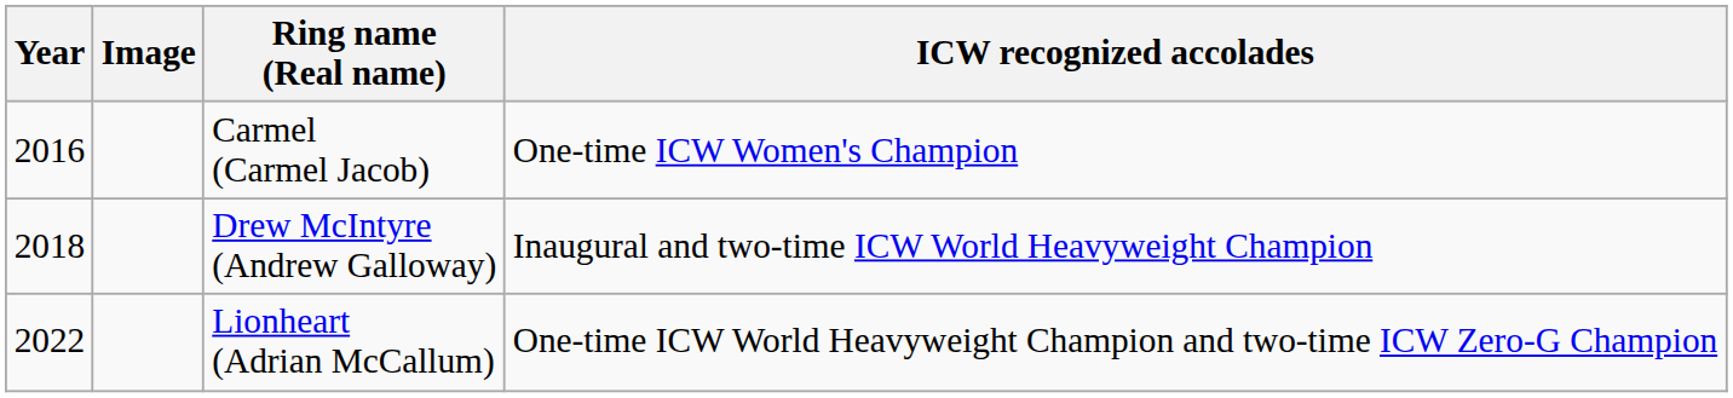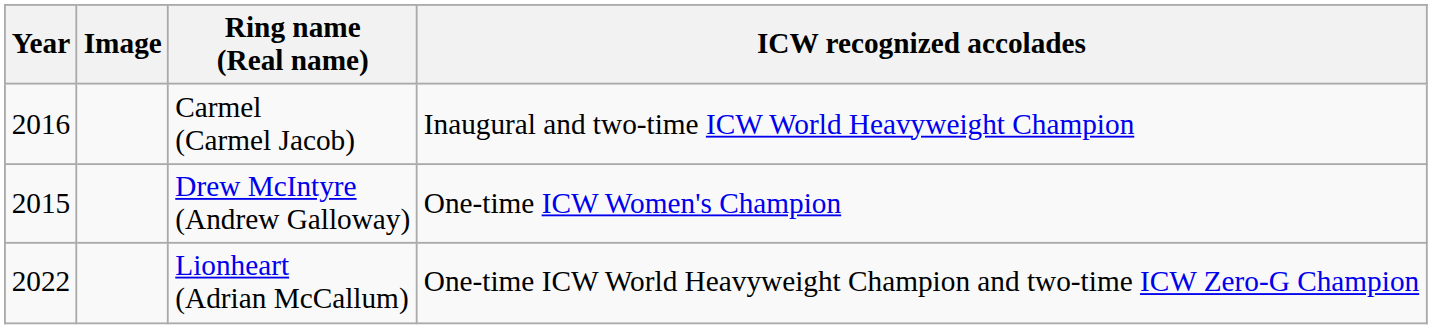 <table class="wikitable sortable">
 <tr>
 <th>Year</th>
 <th class="unsortable">Image</th>
 <th>Ring name<br>(Real name)</th>
 <th class="unsortable">ICW recognized accolades</th>
 </tr>
 <tr>
 <td>2016</td>
 <td></td>
 <td>Carmel <br>(Carmel Jacob)</td>
-<td>One-time <a href='#'>ICW Women's Champion</a></td>
+<td>Inaugural and two-time <a href='#'>ICW World Heavyweight Champion</a></td>
 </tr>
 <tr>
-<td>2018</td>
+<td>2015</td>
 <td></td>
 <td><a href='#'>Drew McIntyre</a><br>(Andrew Galloway)</td>
-<td>Inaugural and two-time <a href='#'>ICW World Heavyweight Champion</a></td>
+<td>One-time <a href='#'>ICW Women's Champion</a></td>
 </tr>
 <tr>
 <td>2022</td>
 <td></td>
 <td><a href='#'>Lionheart</a> <br>(Adrian McCallum)</td>
 <td>One-time ICW World Heavyweight Champion and two-time <a href='#'>ICW Zero-G Champion</a></td>
 </tr>
 </table>
